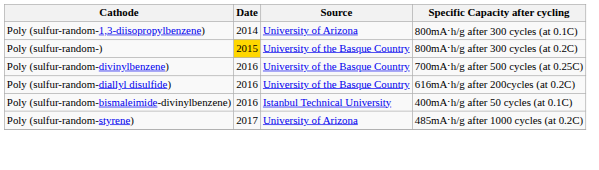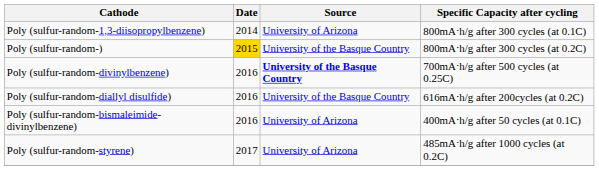 <table class="wikitable">
 <tr>
 <th>Cathode</th>
 <th>Date</th>
 <th>Source</th>
 <th>Specific Capacity after cycling</th>
 </tr>
 <tr>
 <td>Poly (sulfur-random-<a href='#'>1,3-diisopropylbenzene</a>)</td>
 <td>2014</td>
 <td><a href='#'>University of Arizona</a></td>
 <td>800mA⋅h/g after 300 cycles (at 0.1C)</td>
 </tr>
 <tr>
 <td>Poly (sulfur-random-)</td>
 <td style="background: gold;">2015</td>
 <td><a href='#'>University of the Basque Country</a></td>
 <td>800mA⋅h/g after 300 cycles (at 0.2C)</td>
 </tr>
 <tr>
 <td>Poly (sulfur-random-<a href='#'>divinylbenzene</a>)</td>
 <td>2016</td>
-<td><a href='#'>University of the Basque Country</a></td>
+<td><strong><a href='#'>University of the Basque Country</a></strong></td>
 <td>700mA⋅h/g after 500 cycles (at 0.25C)</td>
 </tr>
 <tr>
 <td>Poly (sulfur-random-<a href='#'>diallyl disulfide</a>)</td>
 <td>2016</td>
 <td><a href='#'>University of the Basque Country</a></td>
 <td>616mA⋅h/g after 200cycles (at 0.2C)</td>
 </tr>
 <tr>
 <td>Poly (sulfur-random-<a href='#'>bismaleimide</a>-divinylbenzene)</td>
 <td>2016</td>
-<td><a href='#'>Istanbul Technical University</a></td>
+<td><a href='#'>University of Arizona</a></td>
 <td>400mA⋅h/g after 50 cycles (at 0.1C)</td>
 </tr>
 <tr>
 <td>Poly (sulfur-random-<a href='#'>styrene</a>)</td>
 <td>2017</td>
 <td><a href='#'>University of Arizona</a></td>
 <td>485mA⋅h/g after 1000 cycles (at 0.2C)</td>
 </tr>
 <tr>
 </tr>
 </table>
